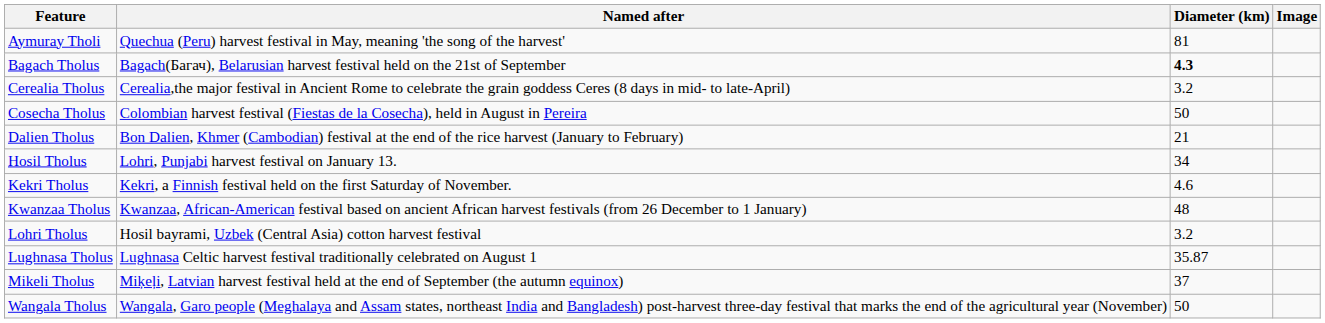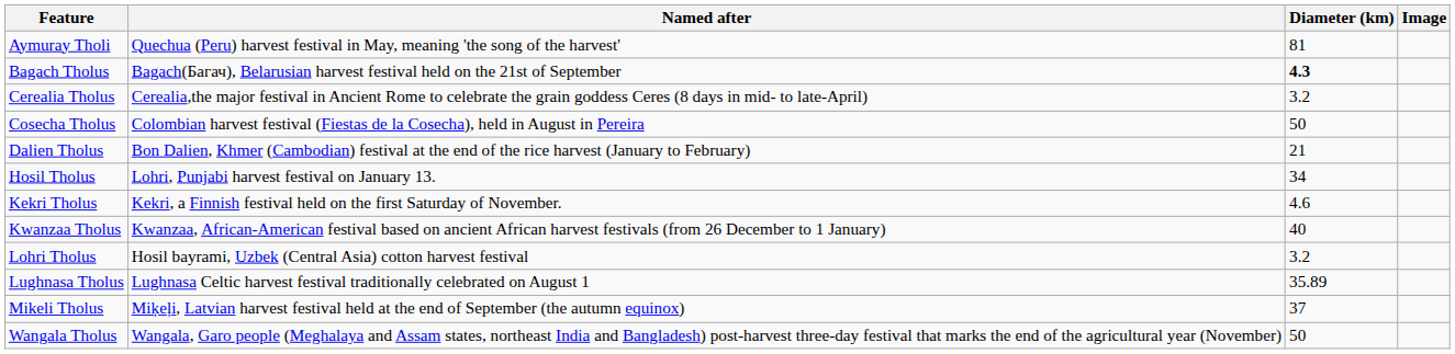 <table class="wikitable sortable">
 <tr>
 <th class="unsortable">Feature</th>
 <th class="unsortable">Named after</th>
 <th>Diameter (km)</th>
 <th class="unsortable">Image</th>
 </tr>
 <tr>
 <td><a href='#'>Aymuray Tholi</a></td>
 <td><a href='#'>Quechua</a> (<a href='#'>Peru</a>) harvest festival in May, meaning 'the song of the harvest'</td>
 <td>81</td>
 <td></td>
 </tr>
 <tr>
 <td><a href='#'>Bagach Tholus</a></td>
 <td><a href='#'>Bagach</a>(Багач), <a href='#'>Belarusian</a> harvest festival held on the 21st of September</td>
 <td><strong>4.3</strong></td>
 <td></td>
 </tr>
 <tr>
 <td><a href='#'>Cerealia Tholus</a></td>
 <td><a href='#'>Cerealia</a>,the major festival in Ancient Rome to celebrate the grain goddess Ceres (8 days in mid- to late-April)</td>
 <td>3.2</td>
 <td></td>
 </tr>
 <tr>
 <td><a href='#'>Cosecha Tholus</a></td>
 <td><a href='#'>Colombian</a> harvest festival (<a href='#'>Fiestas de la Cosecha</a>), held in August in <a href='#'>Pereira</a></td>
 <td>50</td>
 <td></td>
 </tr>
 <tr>
 <td><a href='#'>Dalien Tholus</a></td>
 <td><a href='#'>Bon Dalien</a>, <a href='#'>Khmer</a> (<a href='#'>Cambodian</a>) festival at the end of the rice harvest (January to February)</td>
 <td>21</td>
 <td></td>
 </tr>
 <tr>
 <td><a href='#'>Hosil Tholus</a></td>
 <td><a href='#'>Lohri</a>, <a href='#'>Punjabi</a> harvest festival on January 13.</td>
 <td>34</td>
 <td></td>
 </tr>
 <tr>
 <td><a href='#'>Kekri Tholus</a></td>
 <td><a href='#'>Kekri</a>, a <a href='#'>Finnish</a> festival held on the first Saturday of November.</td>
 <td>4.6</td>
 <td></td>
 </tr>
 <tr>
 <td><a href='#'>Kwanzaa Tholus</a></td>
 <td><a href='#'>Kwanzaa</a>, <a href='#'>African-American</a> festival based on ancient African harvest festivals (from 26 December to 1 January)</td>
-<td>48</td>
+<td>40</td>
 <td></td>
 </tr>
 <tr>
 <td><a href='#'>Lohri Tholus</a></td>
 <td>Hosil bayrami, <a href='#'>Uzbek</a> (Central Asia) cotton harvest festival</td>
 <td>3.2</td>
 <td></td>
 </tr>
 <tr>
 <td><a href='#'>Lughnasa Tholus</a></td>
 <td><a href='#'>Lughnasa</a> Celtic harvest festival traditionally celebrated on August 1</td>
-<td>35.87</td>
+<td>35.89</td>
 <td></td>
 </tr>
 <tr>
 <td><a href='#'>Mikeli Tholus</a></td>
 <td><a href='#'>Miķeļi</a>, <a href='#'>Latvian</a> harvest festival held at the end of September (the autumn <a href='#'>equinox</a>)</td>
 <td>37</td>
 <td></td>
 </tr>
 <tr>
 <td><a href='#'>Wangala Tholus</a></td>
 <td><a href='#'>Wangala</a>, <a href='#'>Garo people</a> (<a href='#'>Meghalaya</a> and <a href='#'>Assam</a> states, northeast <a href='#'>India</a> and <a href='#'>Bangladesh</a>) post-harvest three-day festival that marks the end of the agricultural year (November)</td>
 <td>50</td>
 <td></td>
 </tr>
 </table>
